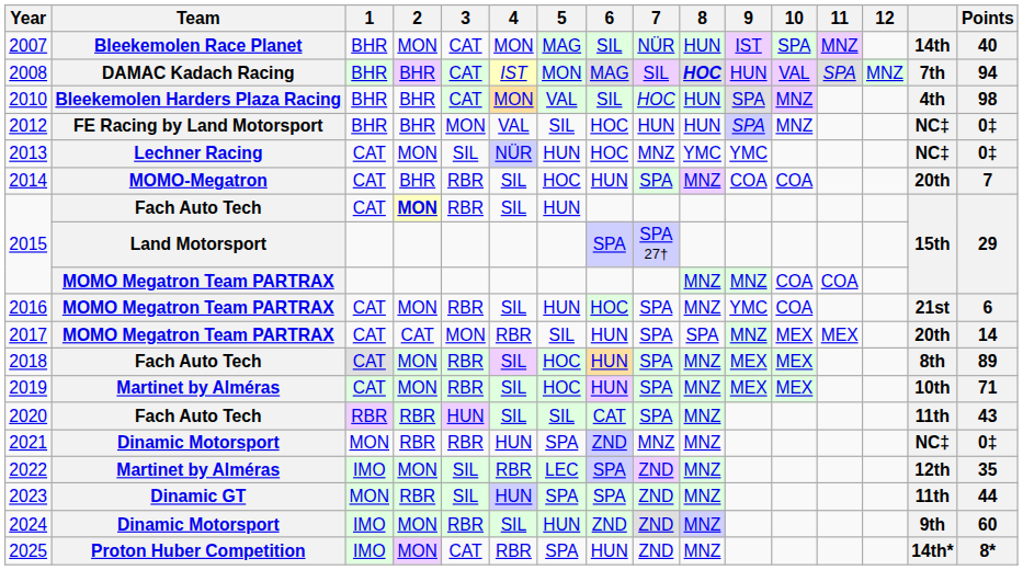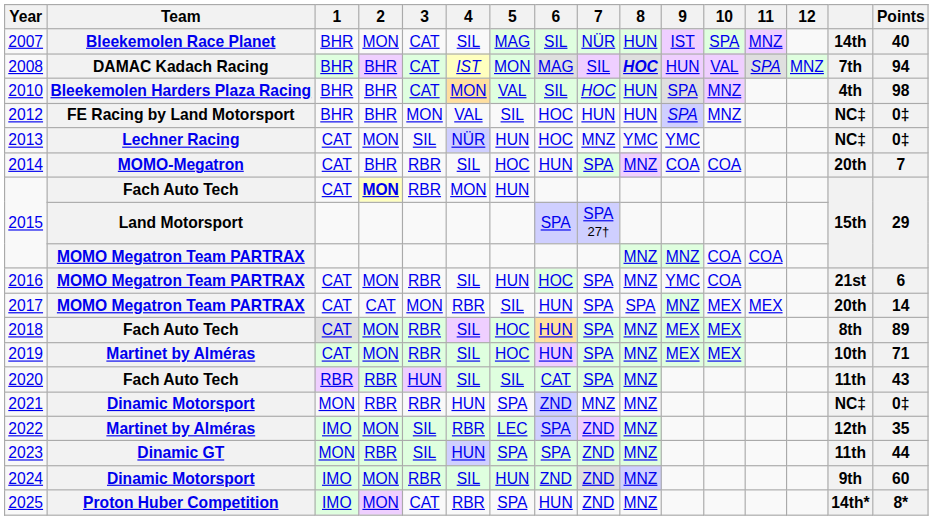 <table class="wikitable" style="text-align:center; font-size:85%">
 <tr>
 <th>Year</th>
 <th>Team</th>
 <th>1</th>
 <th>2</th>
 <th>3</th>
 <th>4</th>
 <th>5</th>
 <th>6</th>
 <th>7</th>
 <th>8</th>
 <th>9</th>
 <th>10</th>
 <th>11</th>
 <th>12</th>
 <th></th>
 <th>Points</th>
 </tr>
 <tr>
 <td><a href='#'>2007</a></td>
 <th nowrap><a href='#'>Bleekemolen Race Planet</a></th>
 <td><a href='#'>BHR</a></td>
 <td><a href='#'>MON</a></td>
 <td><a href='#'>CAT</a></td>
-<td><a href='#'>MON</a></td>
+<td><a href='#'>SIL</a></td>
 <td style="background:#DFFFDF;"><a href='#'>MAG</a><br></td>
 <td style="background:#DFFFDF;"><a href='#'>SIL</a><br></td>
 <td style="background:#DFFFDF;"><a href='#'>NÜR</a><br></td>
 <td style="background:#DFFFDF;"><a href='#'>HUN</a><br></td>
 <td style="background:#EFCFFF;"><a href='#'>IST</a><br></td>
 <td style="background:#DFFFDF;"><a href='#'>SPA</a><br></td>
 <td style="background:#EFCFFF;"><a href='#'>MNZ</a><br></td>
 <td></td>
 <th>14th</th>
 <th>40</th>
 </tr>
 <tr>
 <td><a href='#'>2008</a></td>
 <th nowrap>DAMAC Kadach Racing</th>
 <td style="background:#DFFFDF;"><a href='#'>BHR</a><br></td>
 <td style="background:#EFCFFF;"><a href='#'>BHR</a><br></td>
 <td style="background:#DFFFDF;"><a href='#'>CAT</a><br></td>
 <td style="background:#FFFFBF;"><em><a href='#'>IST</a></em><br></td>
 <td style="background:#DFFFDF;"><a href='#'>MON</a><br></td>
 <td style="background:#DFDFDF;"><a href='#'>MAG</a><br></td>
 <td style="background:#EFCFFF;"><a href='#'>SIL</a><br></td>
 <td style="background:#DFDFDF;"><strong><em><a href='#'>HOC</a></em></strong><br></td>
 <td style="background:#EFCFFF;"><a href='#'>HUN</a><br></td>
 <td style="background:#EFCFFF;"><a href='#'>VAL</a><br></td>
 <td style="background:#DFDFDF;"><em><a href='#'>SPA</a></em><br></td>
 <td style="background:#DFFFDF;"><a href='#'>MNZ</a><br></td>
 <th>7th</th>
 <th>94</th>
 </tr>
 <tr>
 <td><a href='#'>2010</a></td>
 <th nowrap><a href='#'>Bleekemolen Harders Plaza Racing</a></th>
 <td><a href='#'>BHR</a></td>
 <td><a href='#'>BHR</a></td>
 <td style="background:#DFFFDF;"><a href='#'>CAT</a><br></td>
 <td style="background:#FFDF9F;"><a href='#'>MON</a><br></td>
 <td style="background:#DFFFDF;"><a href='#'>VAL</a><br></td>
 <td style="background:#DFFFDF;"><a href='#'>SIL</a><br></td>
 <td style="background:#DFFFDF;"><em><a href='#'>HOC</a></em><br></td>
 <td style="background:#DFFFDF;"><a href='#'>HUN</a><br></td>
 <td style="background:#DFDFDF;"><a href='#'>SPA</a><br></td>
 <td style="background:#EFCFFF;"><a href='#'>MNZ</a><br></td>
 <td></td>
 <td></td>
 <th>4th</th>
 <th>98</th>
 </tr>
 <tr>
 <td><a href='#'>2012</a></td>
 <th nowrap>FE Racing by Land Motorsport</th>
 <td><a href='#'>BHR</a></td>
 <td><a href='#'>BHR</a></td>
 <td><a href='#'>MON</a></td>
 <td><a href='#'>VAL</a></td>
 <td><a href='#'>SIL</a></td>
 <td><a href='#'>HOC</a></td>
 <td><a href='#'>HUN</a></td>
 <td><a href='#'>HUN</a></td>
 <td style="background:#CFCFFF;"><em><a href='#'>SPA</a></em><br></td>
 <td><a href='#'>MNZ</a></td>
 <td></td>
 <td></td>
 <th>NC‡</th>
 <th>0‡</th>
 </tr>
 <tr>
 <td><a href='#'>2013</a></td>
 <th nowrap><a href='#'>Lechner Racing</a></th>
 <td><a href='#'>CAT</a></td>
 <td><a href='#'>MON</a></td>
 <td><a href='#'>SIL</a></td>
 <td style="background:#CFCFFF;"><a href='#'>NÜR</a><br></td>
 <td><a href='#'>HUN</a></td>
 <td><a href='#'>HOC</a></td>
 <td><a href='#'>MNZ</a></td>
 <td><a href='#'>YMC</a></td>
 <td><a href='#'>YMC</a></td>
 <td></td>
 <td></td>
 <td></td>
 <th>NC‡</th>
 <th>0‡</th>
 </tr>
 <tr>
 <td><a href='#'>2014</a></td>
 <th nowrap><a href='#'>MOMO-Megatron</a></th>
 <td><a href='#'>CAT</a></td>
 <td><a href='#'>BHR</a></td>
 <td><a href='#'>RBR</a></td>
 <td><a href='#'>SIL</a></td>
 <td><a href='#'>HOC</a></td>
 <td><a href='#'>HUN</a></td>
 <td style="background:#DFFFDF;"><a href='#'>SPA</a><br></td>
 <td style="background:#EFCFFF;"><a href='#'>MNZ</a><br></td>
 <td><a href='#'>COA</a></td>
 <td><a href='#'>COA</a></td>
 <td></td>
 <td></td>
 <th>20th</th>
 <th>7</th>
 </tr>
 <tr>
 <td rowspan=3><a href='#'>2015</a></td>
 <th nowrap>Fach Auto Tech</th>
 <td><a href='#'>CAT</a></td>
 <td style="background:#FFFFBF;"><strong><a href='#'>MON</a></strong><br></td>
 <td><a href='#'>RBR</a></td>
-<td><a href='#'>SIL</a></td>
+<td><a href='#'>MON</a></td>
 <td><a href='#'>HUN</a></td>
 <td></td>
 <td></td>
 <td></td>
 <td></td>
 <td></td>
 <td></td>
 <td></td>
 <th rowspan=3>15th</th>
 <th rowspan=3>29</th>
 </tr>
 <tr>
 <th nowrap>Land Motorsport</th>
 <td></td>
 <td></td>
 <td></td>
 <td></td>
 <td></td>
 <td style="background:#CFCFFF;"><a href='#'>SPA</a><br></td>
 <td style="background:#CFCFFF;"><a href='#'>SPA</a><br><small>27†</small></td>
 <td></td>
 <td></td>
 <td></td>
 <td></td>
 <td></td>
 </tr>
 <tr>
 <th nowrap><a href='#'>MOMO Megatron Team PARTRAX</a></th>
 <td></td>
 <td></td>
 <td></td>
 <td></td>
 <td></td>
 <td></td>
 <td></td>
 <td style="background:#DFFFDF;"><a href='#'>MNZ</a><br></td>
 <td style="background:#DFFFDF;"><a href='#'>MNZ</a><br></td>
 <td><a href='#'>COA</a></td>
 <td><a href='#'>COA</a></td>
 <td></td>
 </tr>
 <tr>
 <td><a href='#'>2016</a></td>
 <th nowrap><a href='#'>MOMO Megatron Team PARTRAX</a></th>
 <td><a href='#'>CAT</a></td>
 <td><a href='#'>MON</a></td>
 <td><a href='#'>RBR</a></td>
 <td><a href='#'>SIL</a></td>
 <td><a href='#'>HUN</a></td>
 <td style="background:#DFFFDF;"><a href='#'>HOC</a><br></td>
 <td><a href='#'>SPA</a></td>
 <td><a href='#'>MNZ</a></td>
 <td><a href='#'>YMC</a></td>
 <td><a href='#'>COA</a></td>
 <td></td>
 <td></td>
 <th>21st</th>
 <th>6</th>
 </tr>
 <tr>
 <td><a href='#'>2017</a></td>
 <th nowrap><a href='#'>MOMO Megatron Team PARTRAX</a></th>
 <td><a href='#'>CAT</a></td>
 <td><a href='#'>CAT</a></td>
 <td><a href='#'>MON</a></td>
 <td><a href='#'>RBR</a></td>
 <td><a href='#'>SIL</a></td>
 <td><a href='#'>HUN</a></td>
 <td><a href='#'>SPA</a></td>
 <td><a href='#'>SPA</a></td>
 <td style="background:#DFFFDF;"><a href='#'>MNZ</a><br></td>
 <td><a href='#'>MEX</a></td>
 <td><a href='#'>MEX</a></td>
 <td></td>
 <th>20th</th>
 <th>14</th>
 </tr>
 <tr>
 <td><a href='#'>2018</a></td>
 <th nowrap>Fach Auto Tech</th>
 <td style="background:#DFDFDF;"><a href='#'>CAT</a><br></td>
 <td style="background:#DFFFDF;"><a href='#'>MON</a><br></td>
 <td style="background:#DFFFDF;"><a href='#'>RBR</a><br></td>
 <td style="background:#EFCFFF;"><a href='#'>SIL</a><br></td>
 <td style="background:#DFFFDF;"><a href='#'>HOC</a><br></td>
 <td style="background:#FFDF9F;"><a href='#'>HUN</a><br></td>
 <td style="background:#DFFFDF;"><a href='#'>SPA</a><br></td>
 <td style="background:#DFFFDF;"><a href='#'>MNZ</a><br></td>
 <td style="background:#DFFFDF;"><a href='#'>MEX</a><br></td>
 <td style="background:#DFFFDF;"><a href='#'>MEX</a><br></td>
 <td></td>
 <td></td>
 <th>8th</th>
 <th>89</th>
 </tr>
 <tr>
 <td><a href='#'>2019</a></td>
 <th nowrap><a href='#'>Martinet by Alméras</a></th>
 <td style="background:#DFFFDF;"><a href='#'>CAT</a><br></td>
 <td style="background:#DFFFDF;"><a href='#'>MON</a><br></td>
 <td style="background:#DFFFDF;"><a href='#'>RBR</a><br></td>
 <td style="background:#DFFFDF;"><a href='#'>SIL</a><br></td>
 <td style="background:#DFFFDF;"><a href='#'>HOC</a><br></td>
 <td style="background:#EFCFFF;"><a href='#'>HUN</a><br></td>
 <td style="background:#DFFFDF;"><a href='#'>SPA</a><br></td>
 <td style="background:#DFFFDF;"><a href='#'>MNZ</a><br></td>
 <td style="background:#DFFFDF;"><a href='#'>MEX</a><br></td>
 <td style="background:#DFFFDF;"><a href='#'>MEX</a><br></td>
 <td></td>
 <td></td>
 <th>10th</th>
 <th>71</th>
 </tr>
 <tr>
 <td><a href='#'>2020</a></td>
 <th nowrap>Fach Auto Tech</th>
 <td style="background:#EFCFFF;"><a href='#'>RBR</a><br></td>
 <td style="background:#DFFFDF;"><a href='#'>RBR</a><br></td>
 <td style="background:#EFCFFF;"><a href='#'>HUN</a><br></td>
 <td style="background:#DFFFDF;"><a href='#'>SIL</a><br></td>
 <td style="background:#DFFFDF;"><a href='#'>SIL</a><br></td>
 <td style="background:#DFFFDF;"><a href='#'>CAT</a><br></td>
 <td style="background:#DFFFDF;"><a href='#'>SPA</a><br></td>
 <td style="background:#DFFFDF;"><a href='#'>MNZ</a><br></td>
 <td></td>
 <td></td>
 <td></td>
 <td></td>
 <th>11th</th>
 <th>43</th>
 </tr>
 <tr>
 <td><a href='#'>2021</a></td>
 <th nowrap><a href='#'>Dinamic Motorsport</a></th>
 <td><a href='#'>MON</a></td>
 <td><a href='#'>RBR</a></td>
 <td><a href='#'>RBR</a></td>
 <td><a href='#'>HUN</a></td>
 <td><a href='#'>SPA</a></td>
 <td style="background:#CFCFFF;"><a href='#'>ZND</a><br></td>
 <td><a href='#'>MNZ</a></td>
 <td><a href='#'>MNZ</a></td>
 <td></td>
 <td></td>
 <td></td>
 <td></td>
 <th>NC‡</th>
 <th>0‡</th>
 </tr>
 <tr>
 <td><a href='#'>2022</a></td>
 <th nowrap><a href='#'>Martinet by Alméras</a></th>
 <td style="background:#DFFFDF;"><a href='#'>IMO</a><br></td>
 <td style="background:#DFFFDF;"><a href='#'>MON</a><br></td>
 <td style="background:#DFFFDF;"><a href='#'>SIL</a><br></td>
 <td style="background:#DFFFDF;"><a href='#'>RBR</a><br></td>
 <td style="background:#DFFFDF;"><a href='#'>LEC</a><br></td>
 <td style="background:#CFCFFF;"><a href='#'>SPA</a><br></td>
 <td style="background:#EFCFFF;"><a href='#'>ZND</a><br></td>
 <td style="background:#DFFFDF;"><a href='#'>MNZ</a><br></td>
 <td></td>
 <td></td>
 <td></td>
 <td></td>
 <th>12th</th>
 <th>35</th>
 </tr>
 <tr>
 <td><a href='#'>2023</a></td>
 <th nowrap><a href='#'>Dinamic GT</a></th>
 <td style="background:#DFFFDF;"><a href='#'>MON</a><br></td>
 <td style="background:#DFFFDF;"><a href='#'>RBR</a><br></td>
 <td style="background:#DFFFDF;"><a href='#'>SIL</a><br></td>
 <td style="background:#CFCFFF;"><a href='#'>HUN</a><br></td>
 <td style="background:#DFFFDF;"><a href='#'>SPA</a><br></td>
 <td style="background:#DFFFDF;"><a href='#'>SPA</a><br></td>
 <td style="background:#DFFFDF;"><a href='#'>ZND</a><br></td>
 <td style="background:#DFFFDF;"><a href='#'>MNZ</a><br></td>
 <td></td>
 <td></td>
 <td></td>
 <td></td>
 <th>11th</th>
 <th>44</th>
 </tr>
 <tr>
 <td><a href='#'>2024</a></td>
 <th nowrap><a href='#'>Dinamic Motorsport</a></th>
 <td style="background:#DFFFDF;"><a href='#'>IMO</a><br></td>
 <td style="background:#DFFFDF;"><a href='#'>MON</a><br></td>
 <td style="background:#DFFFDF;"><a href='#'>RBR</a><br></td>
 <td style="background:#DFFFDF;"><a href='#'>SIL</a><br></td>
 <td style="background:#DFFFDF;"><a href='#'>HUN</a><br></td>
 <td style="background:#DFFFDF;"><a href='#'>ZND</a><br></td>
 <td style="background:#DFDFDF;"><a href='#'>ZND</a><br></td>
 <td style="background:#CFCFFF;"><a href='#'>MNZ</a><br></td>
 <td></td>
 <td></td>
 <td></td>
 <td></td>
 <th>9th</th>
 <th>60</th>
 </tr>
 <tr>
 <td><a href='#'>2025</a></td>
 <th><a href='#'>Proton Huber Competition</a></th>
 <td style="background:#DFFFDF;"><a href='#'>IMO</a><br></td>
 <td style="background:#EFCFFF;"><a href='#'>MON</a><br></td>
 <td style="background:#;"><a href='#'>CAT</a><br></td>
 <td style="background:#;"><a href='#'>RBR</a><br></td>
 <td style="background:#;"><a href='#'>SPA</a><br></td>
 <td style="background:#;"><a href='#'>HUN</a><br></td>
 <td style="background:#;"><a href='#'>ZND</a><br></td>
 <td style="background:#;"><a href='#'>MNZ</a><br></td>
 <td></td>
 <td></td>
 <td></td>
 <td></td>
 <th>14th*</th>
 <th>8*</th>
 </tr>
 </table>
